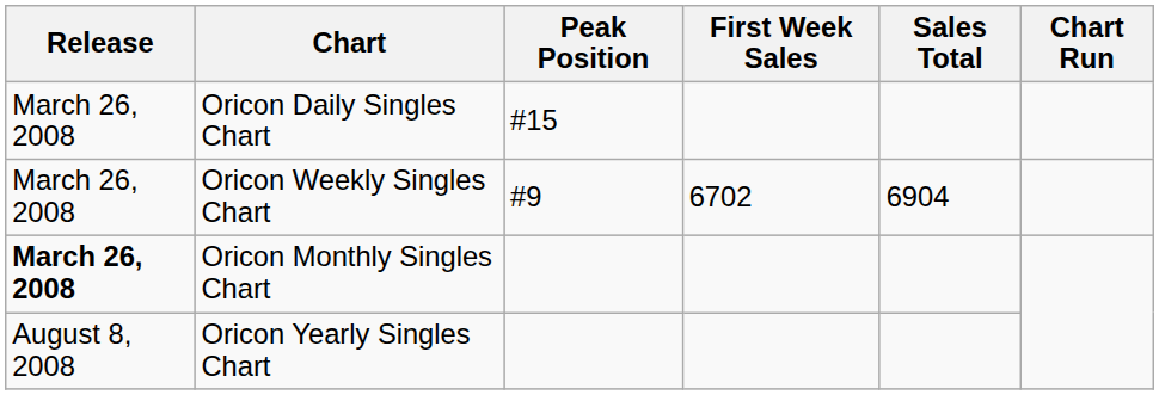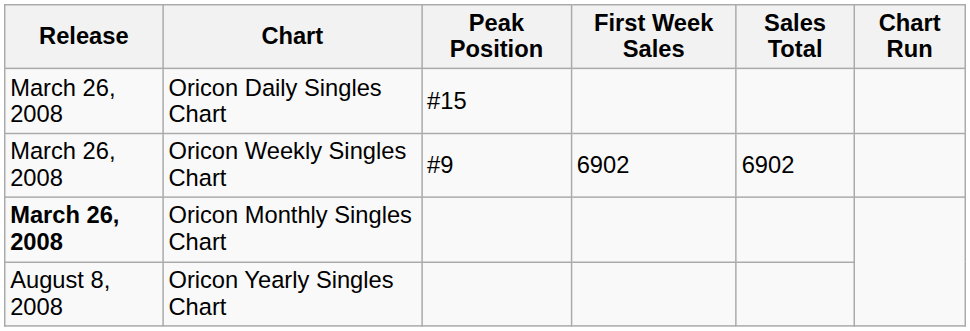 <table class="wikitable" width="650px">
 <tr>
 <th align="left">Release</th>
 <th align="left">Chart</th>
 <th align="left">Peak Position</th>
 <th align="left">First Week Sales</th>
 <th align="left">Sales Total</th>
 <th align="left">Chart Run</th>
 </tr>
 <tr>
 <td align="left">March 26, 2008</td>
 <td align="left">Oricon Daily Singles Chart</td>
 <td align="left">#15</td>
 <td align="left"></td>
 <td align="left"></td>
 </tr>
 <tr>
 <td align="left">March 26, 2008</td>
 <td align="left">Oricon Weekly Singles Chart</td>
 <td align="left">#9</td>
-<td align="left">6702</td>
-<td align="left">6904</td>
+<td align="left">6902</td>
+<td align="left">6902</td>
 <td align="left"></td>
 </tr>
 <tr>
 <td align="left"><strong>March 26, 2008</strong></td>
 <td align="left">Oricon Monthly Singles Chart</td>
 <td align="left"></td>
 <td align="left"></td>
 <td align="left"></td>
 </tr>
 <tr>
 <td align="left">August 8, 2008</td>
 <td align="left">Oricon Yearly Singles Chart</td>
 <td align="left"></td>
 <td align="left"></td>
 <td align="left"></td>
 </tr>
 </table>
